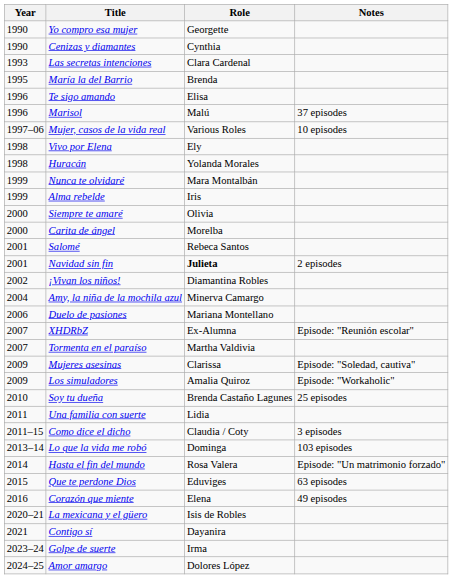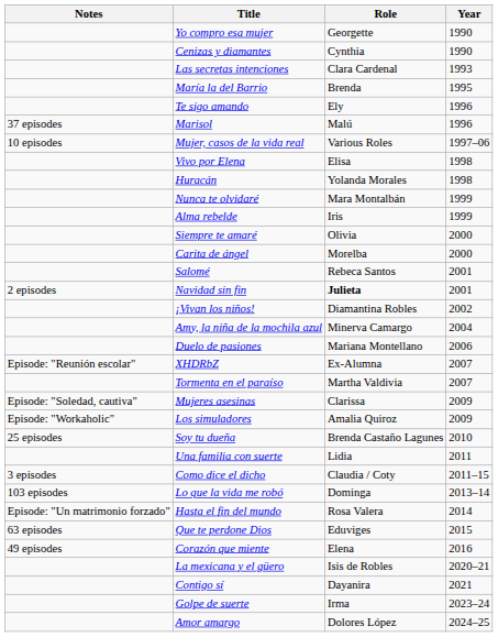 <table class="wikitable sortable">
 <tr>
-<th scope="col">Year</th>
+<th scope="col" class="unsortable">Notes</th>
 <th scope="col">Title</th>
 <th scope="col">Role</th>
-<th scope="col" class="unsortable">Notes</th>
+<th scope="col">Year</th>
 </tr>
 <tr>
-<td>1990</td>
+<td></td>
 <td><em><a href='#'>Yo compro esa mujer</a></em></td>
 <td>Georgette</td>
-<td></td>
+<td>1990</td>
 </tr>
 <tr>
-<td>1990</td>
+<td></td>
 <td><em><a href='#'>Cenizas y diamantes</a></em></td>
 <td>Cynthia</td>
-<td></td>
+<td>1990</td>
 </tr>
 <tr>
-<td>1993</td>
+<td></td>
 <td><em><a href='#'>Las secretas intenciones</a></em></td>
 <td>Clara Cardenal</td>
-<td></td>
+<td>1993</td>
 </tr>
 <tr>
-<td>1995</td>
+<td></td>
 <td><em><a href='#'>María la del Barrio</a></em></td>
 <td>Brenda</td>
-<td></td>
+<td>1995</td>
 </tr>
 <tr>
+<td></td>
+<td><em><a href='#'>Te sigo amando</a></em></td>
+<td>Ely</td>
 <td>1996</td>
-<td><em><a href='#'>Te sigo amando</a></em></td>
-<td>Elisa</td>
-<td></td>
 </tr>
 <tr>
-<td>1996</td>
+<td>37 episodes</td>
 <td><em><a href='#'>Marisol</a></em></td>
 <td>Malú</td>
-<td>37 episodes</td>
+<td>1996</td>
 </tr>
 <tr>
-<td>1997–06</td>
+<td>10 episodes</td>
 <td><em><a href='#'>Mujer, casos de la vida real</a></em></td>
 <td>Various Roles</td>
-<td>10 episodes</td>
+<td>1997–06</td>
 </tr>
 <tr>
+<td></td>
+<td><em><a href='#'>Vivo por Elena</a></em></td>
+<td>Elisa</td>
 <td>1998</td>
-<td><em><a href='#'>Vivo por Elena</a></em></td>
-<td>Ely</td>
-<td></td>
 </tr>
 <tr>
-<td>1998</td>
+<td></td>
 <td><em><a href='#'>Huracán</a></em></td>
 <td>Yolanda Morales</td>
-<td></td>
+<td>1998</td>
 </tr>
 <tr>
-<td>1999</td>
+<td></td>
 <td><em><a href='#'>Nunca te olvidaré</a></em></td>
 <td>Mara Montalbán</td>
-<td></td>
+<td>1999</td>
 </tr>
 <tr>
-<td>1999</td>
+<td></td>
 <td><em><a href='#'>Alma rebelde</a></em></td>
 <td>Iris</td>
-<td></td>
+<td>1999</td>
 </tr>
 <tr>
-<td>2000</td>
+<td></td>
 <td><em><a href='#'>Siempre te amaré</a></em></td>
 <td>Olivia</td>
-<td></td>
+<td>2000</td>
 </tr>
 <tr>
-<td>2000</td>
+<td></td>
 <td><em><a href='#'>Carita de ángel</a></em></td>
 <td>Morelba</td>
-<td></td>
+<td>2000</td>
 </tr>
 <tr>
-<td>2001</td>
+<td></td>
 <td><em><a href='#'>Salomé</a></em></td>
 <td>Rebeca Santos</td>
-<td></td>
+<td>2001</td>
 </tr>
 <tr>
-<td>2001</td>
+<td>2 episodes</td>
 <td><em><a href='#'>Navidad sin fin</a></em></td>
 <td><strong>Julieta</strong></td>
-<td>2 episodes</td>
+<td>2001</td>
 </tr>
 <tr>
-<td>2002</td>
+<td></td>
 <td><em><a href='#'>¡Vivan los niños!</a></em></td>
 <td>Diamantina Robles</td>
-<td></td>
+<td>2002</td>
 </tr>
 <tr>
-<td>2004</td>
+<td></td>
 <td><em><a href='#'>Amy, la niña de la mochila azul</a></em></td>
 <td>Minerva Camargo</td>
-<td></td>
+<td>2004</td>
 </tr>
 <tr>
-<td>2006</td>
+<td></td>
 <td><em><a href='#'>Duelo de pasiones</a></em></td>
 <td>Mariana Montellano</td>
-<td></td>
+<td>2006</td>
 </tr>
 <tr>
-<td>2007</td>
+<td>Episode: "Reunión escolar"</td>
 <td><em><a href='#'>XHDRbZ</a></em></td>
 <td>Ex-Alumna</td>
-<td>Episode: "Reunión escolar"</td>
+<td>2007</td>
 </tr>
 <tr>
-<td>2007</td>
+<td></td>
 <td><em><a href='#'>Tormenta en el paraíso</a></em></td>
 <td>Martha Valdivia</td>
-<td></td>
+<td>2007</td>
 </tr>
 <tr>
-<td>2009</td>
+<td>Episode: "Soledad, cautiva"</td>
 <td><em><a href='#'>Mujeres asesinas</a></em></td>
 <td>Clarissa</td>
-<td>Episode: "Soledad, cautiva"</td>
+<td>2009</td>
 </tr>
 <tr>
-<td>2009</td>
+<td>Episode: "Workaholic"</td>
 <td><em><a href='#'>Los simuladores</a></em></td>
 <td>Amalia Quiroz</td>
-<td>Episode: "Workaholic"</td>
+<td>2009</td>
 </tr>
 <tr>
-<td>2010</td>
+<td>25 episodes</td>
 <td><em><a href='#'>Soy tu dueña</a></em></td>
 <td>Brenda Castaño Lagunes</td>
-<td>25 episodes</td>
+<td>2010</td>
 </tr>
 <tr>
-<td>2011</td>
+<td></td>
 <td><em><a href='#'>Una familia con suerte</a></em></td>
 <td>Lidia</td>
-<td></td>
+<td>2011</td>
 </tr>
 <tr>
-<td>2011–15</td>
+<td>3 episodes</td>
 <td><em><a href='#'>Como dice el dicho</a></em></td>
 <td>Claudia / Coty</td>
-<td>3 episodes</td>
+<td>2011–15</td>
 </tr>
 <tr>
-<td>2013–14</td>
+<td>103 episodes</td>
 <td><em><a href='#'>Lo que la vida me robó</a></em></td>
 <td>Dominga</td>
-<td>103 episodes</td>
+<td>2013–14</td>
 </tr>
 <tr>
-<td>2014</td>
+<td>Episode: "Un matrimonio forzado"</td>
 <td><em><a href='#'>Hasta el fin del mundo</a></em></td>
 <td>Rosa Valera</td>
-<td>Episode: "Un matrimonio forzado"</td>
+<td>2014</td>
 </tr>
 <tr>
-<td>2015</td>
+<td>63 episodes</td>
 <td><em><a href='#'>Que te perdone Dios</a></em></td>
 <td>Eduviges</td>
-<td>63 episodes</td>
+<td>2015</td>
 </tr>
 <tr>
-<td>2016</td>
+<td>49 episodes</td>
 <td><em><a href='#'>Corazón que miente</a></em></td>
 <td>Elena</td>
-<td>49 episodes</td>
+<td>2016</td>
 </tr>
 <tr>
-<td>2020–21</td>
+<td></td>
 <td><em><a href='#'>La mexicana y el güero</a></em></td>
 <td>Isis de Robles</td>
-<td></td>
+<td>2020–21</td>
 </tr>
 <tr>
-<td>2021</td>
+<td></td>
 <td><em><a href='#'>Contigo sí</a></em></td>
 <td>Dayanira</td>
-<td></td>
+<td>2021</td>
 </tr>
 <tr>
-<td>2023–24</td>
+<td></td>
 <td><em><a href='#'>Golpe de suerte</a></em></td>
 <td>Irma</td>
-<td></td>
+<td>2023–24</td>
 </tr>
 <tr>
-<td>2024–25</td>
+<td></td>
 <td><em><a href='#'>Amor amargo</a></em></td>
 <td>Dolores López</td>
-<td></td>
+<td>2024–25</td>
 </tr>
 </table>
